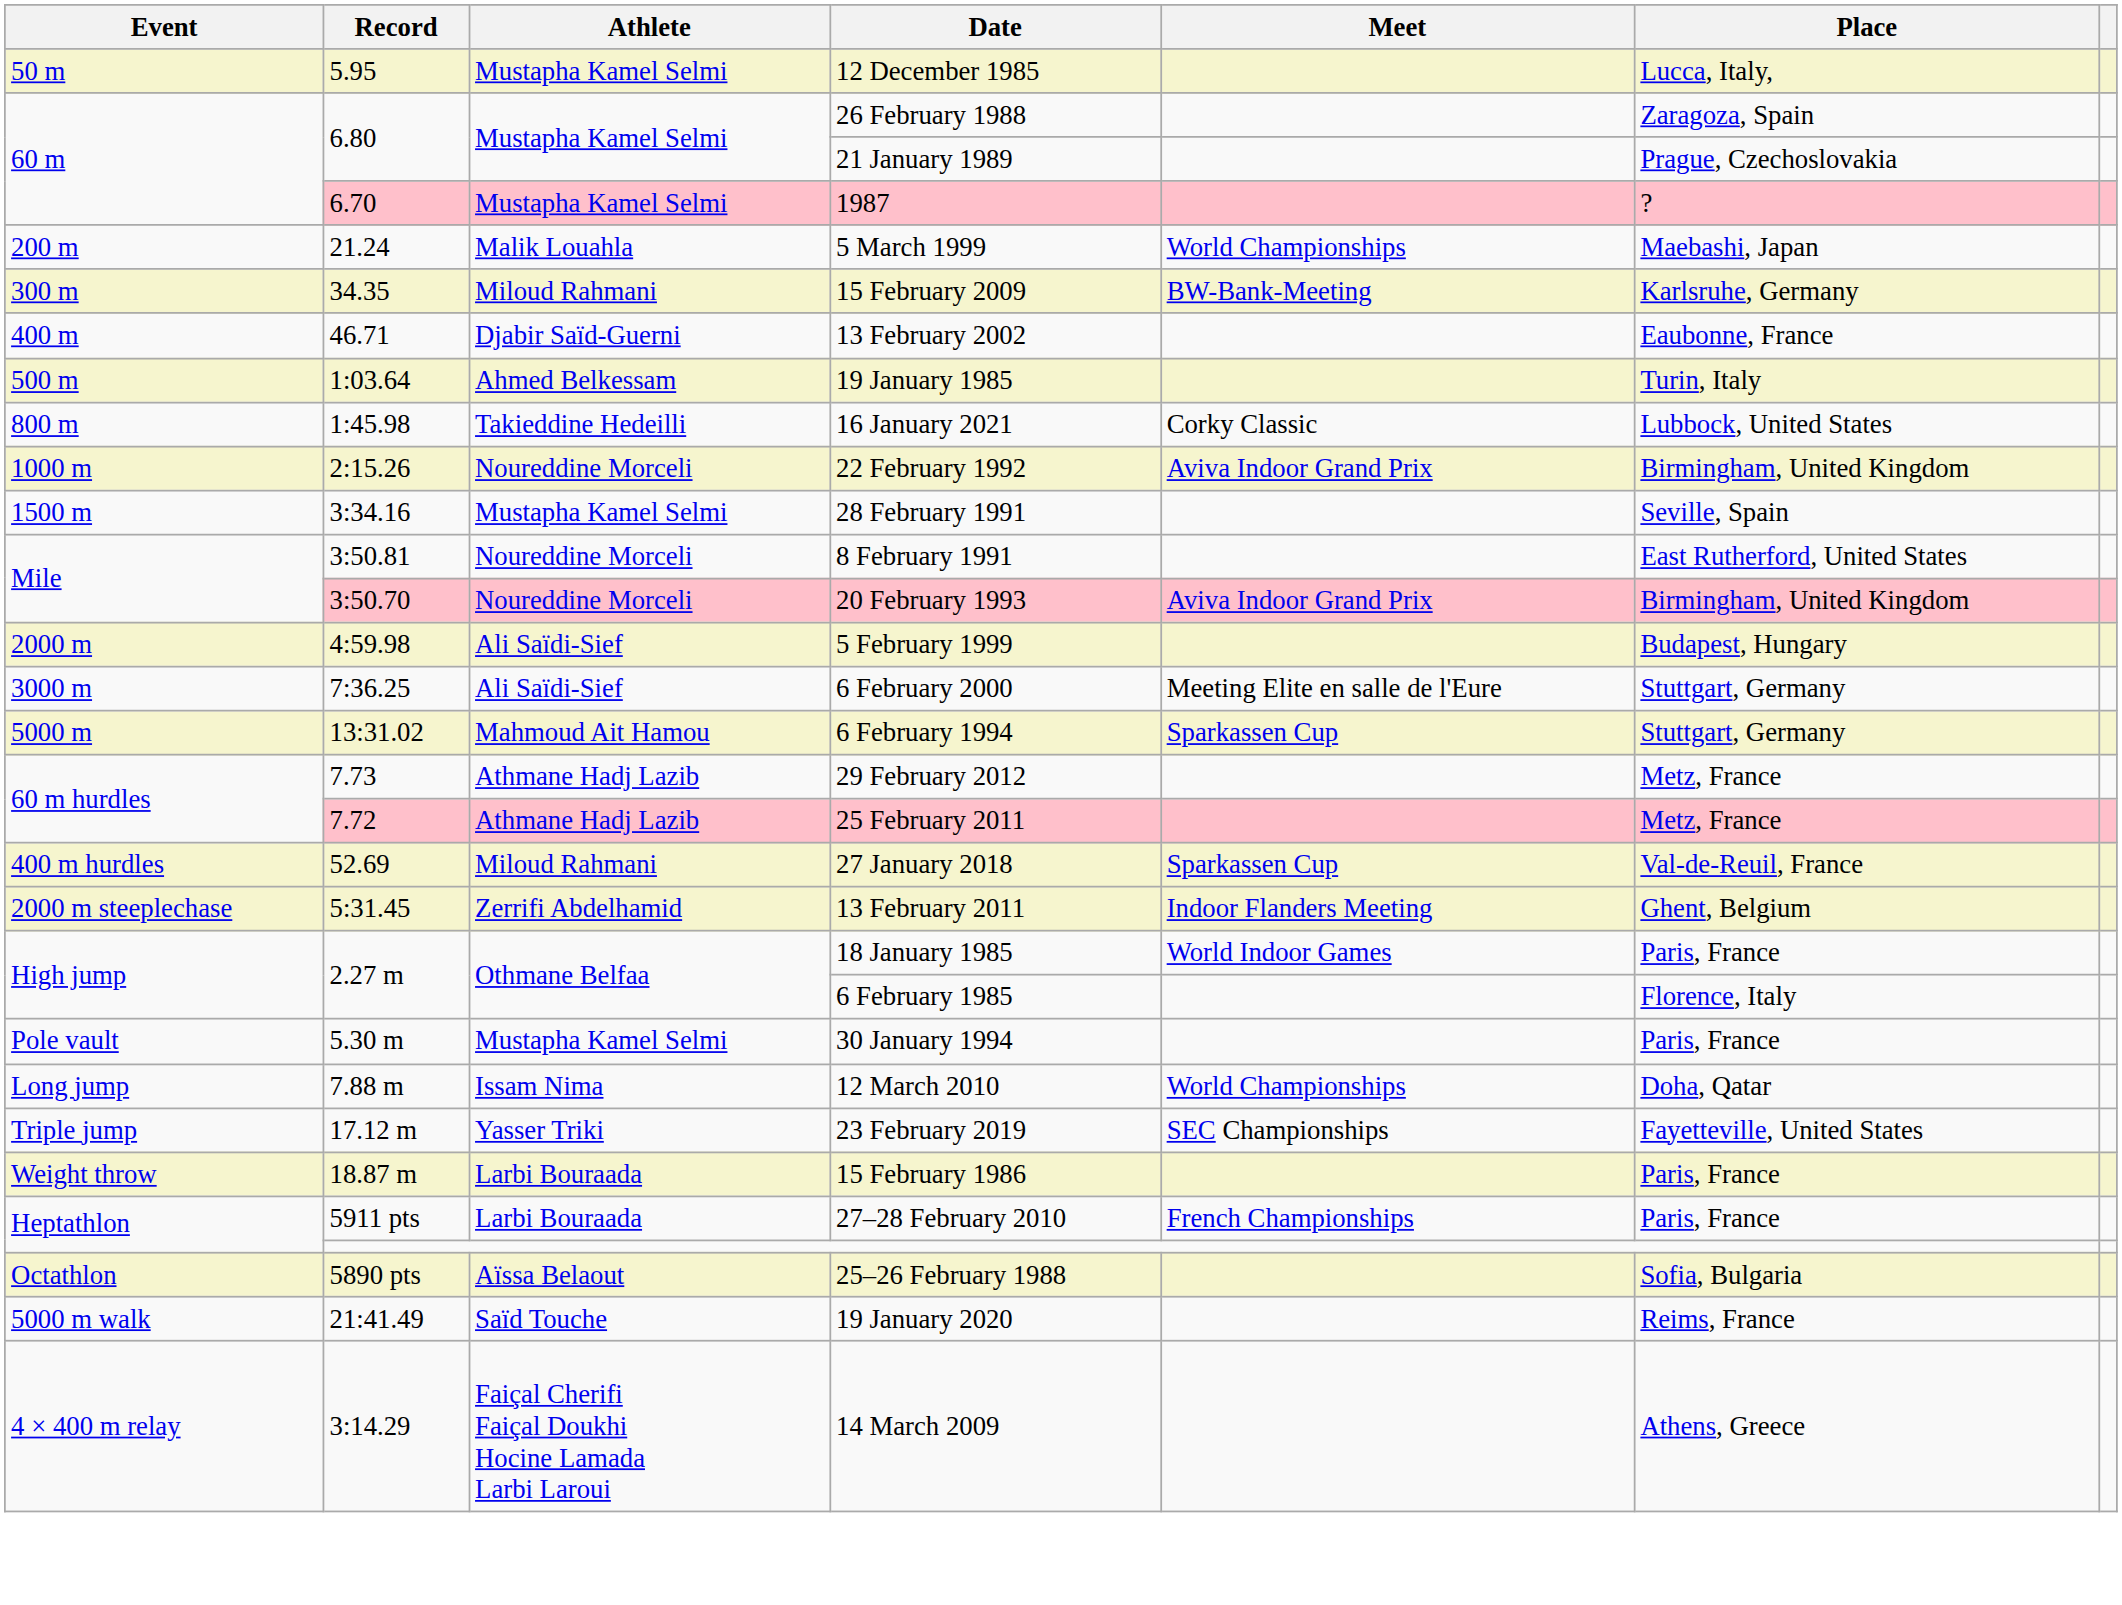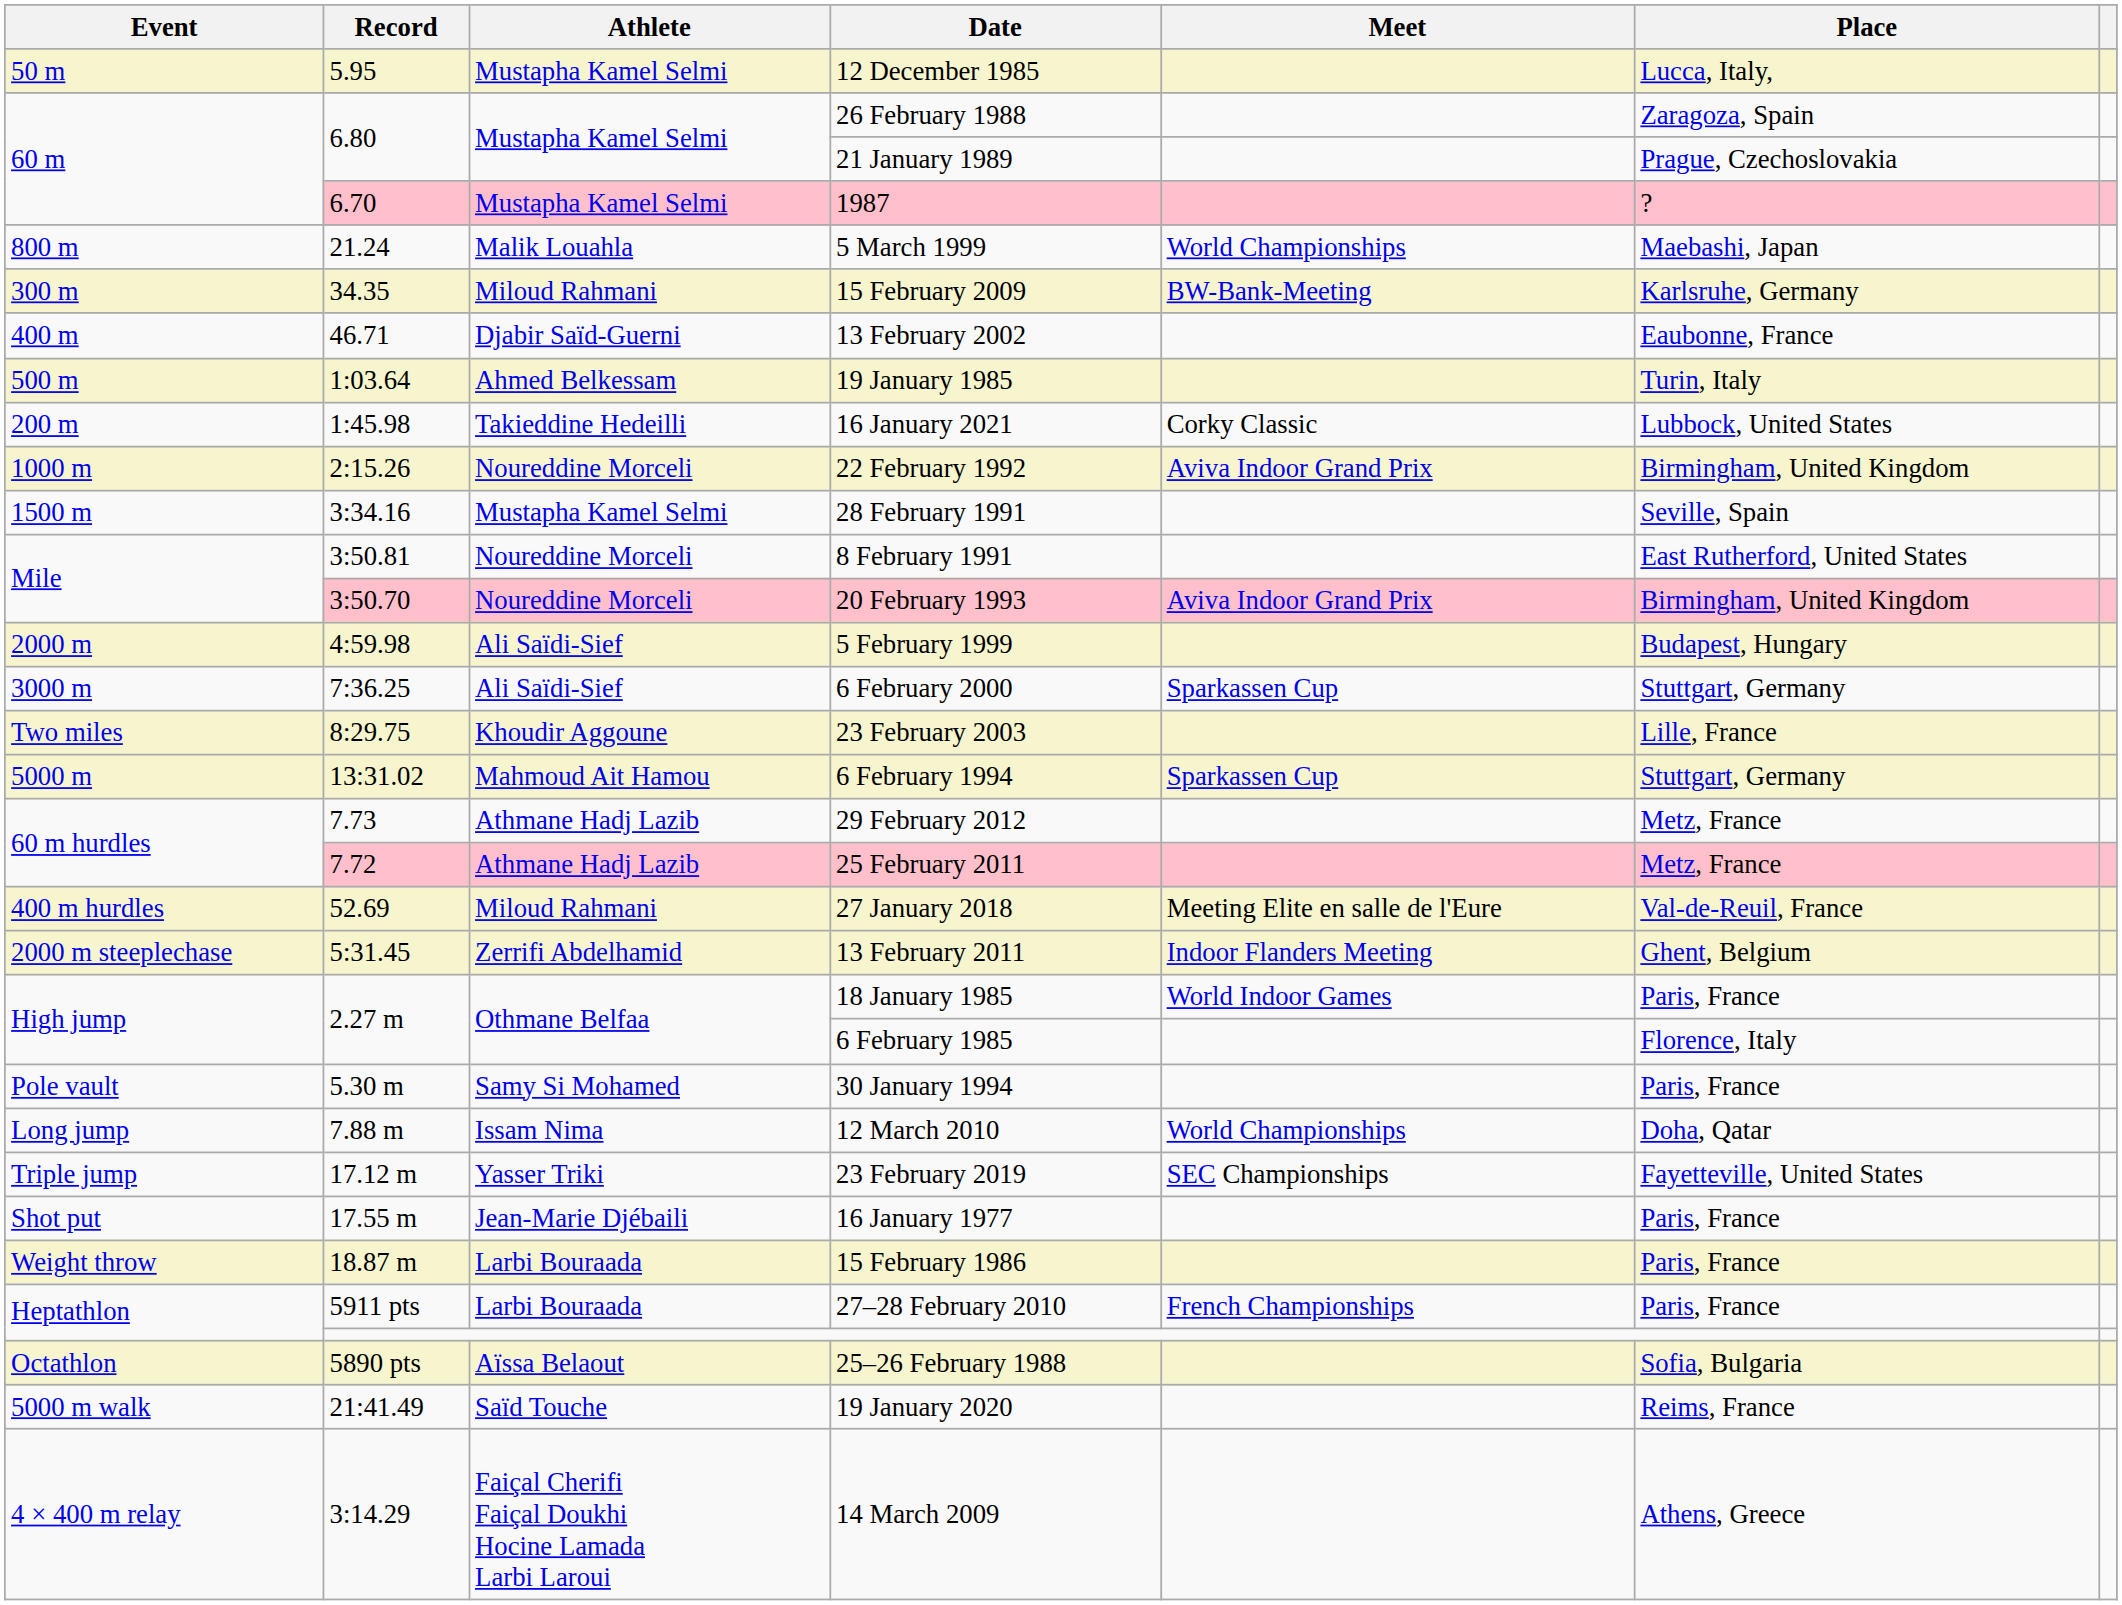 <table class="wikitable" style="font-size:95%; width: 95%;">
 <tr>
 <th>Event</th>
 <th>Record</th>
 <th>Athlete</th>
 <th>Date</th>
 <th>Meet</th>
 <th>Place</th>
 <th></th>
 </tr>
 <tr style="background:#f6F5CE;">
 <td><a href='#'>50 m</a></td>
 <td>5.95</td>
 <td><a href='#'>Mustapha Kamel Selmi</a></td>
 <td>12 December 1985</td>
 <td></td>
 <td><a href='#'>Lucca</a>, Italy,</td>
 <td></td>
 </tr>
 <tr>
 <td rowspan=3><a href='#'>60 m</a></td>
 <td rowspan=2>6.80</td>
 <td rowspan=2><a href='#'>Mustapha Kamel Selmi</a></td>
 <td>26 February 1988</td>
 <td></td>
 <td><a href='#'>Zaragoza</a>, Spain</td>
 <td></td>
 </tr>
 <tr>
 <td>21 January 1989</td>
 <td></td>
 <td><a href='#'>Prague</a>, Czechoslovakia</td>
 <td></td>
 </tr>
 <tr style="background:pink">
 <td>6.70</td>
 <td><a href='#'>Mustapha Kamel Selmi</a></td>
 <td>1987</td>
 <td></td>
 <td>?</td>
 <td></td>
 </tr>
 <tr>
-<td><a href='#'>200 m</a></td>
+<td><a href='#'>800 m</a></td>
 <td>21.24</td>
 <td><a href='#'>Malik Louahla</a></td>
 <td>5 March 1999</td>
 <td><a href='#'>World Championships</a></td>
 <td><a href='#'>Maebashi</a>, Japan</td>
 <td></td>
 </tr>
 <tr style="background:#f6F5CE;">
 <td><a href='#'>300 m</a></td>
 <td>34.35</td>
 <td><a href='#'>Miloud Rahmani</a></td>
 <td>15 February 2009</td>
 <td><a href='#'>BW-Bank-Meeting</a></td>
 <td><a href='#'>Karlsruhe</a>, Germany</td>
 <td></td>
 </tr>
 <tr>
 <td><a href='#'>400 m</a></td>
 <td>46.71</td>
 <td><a href='#'>Djabir Saïd-Guerni</a></td>
 <td>13 February 2002</td>
 <td></td>
 <td><a href='#'>Eaubonne</a>, France</td>
 <td></td>
 </tr>
 <tr style="background:#f6F5CE;">
 <td><a href='#'>500 m</a></td>
 <td>1:03.64</td>
 <td><a href='#'>Ahmed Belkessam</a></td>
 <td>19 January 1985</td>
 <td></td>
 <td><a href='#'>Turin</a>, Italy</td>
 <td></td>
 </tr>
 <tr>
-<td><a href='#'>800 m</a></td>
+<td><a href='#'>200 m</a></td>
 <td>1:45.98</td>
 <td><a href='#'>Takieddine Hedeilli</a></td>
 <td>16 January 2021</td>
 <td>Corky Classic</td>
 <td><a href='#'>Lubbock</a>, United States</td>
 <td></td>
 </tr>
 <tr style="background:#f6F5CE;">
 <td><a href='#'>1000 m</a></td>
 <td>2:15.26</td>
 <td><a href='#'>Noureddine Morceli</a></td>
 <td>22 February 1992</td>
 <td><a href='#'>Aviva Indoor Grand Prix</a></td>
 <td><a href='#'>Birmingham</a>, United Kingdom</td>
 <td></td>
 </tr>
 <tr>
 <td><a href='#'>1500 m</a></td>
 <td>3:34.16</td>
 <td><a href='#'>Mustapha Kamel Selmi</a></td>
 <td>28 February 1991</td>
 <td></td>
 <td><a href='#'>Seville</a>, Spain</td>
 <td></td>
 </tr>
 <tr>
 <td rowspan=2><a href='#'>Mile</a></td>
 <td>3:50.81</td>
 <td><a href='#'>Noureddine Morceli</a></td>
 <td>8 February 1991</td>
 <td></td>
 <td><a href='#'>East Rutherford</a>, United States</td>
 <td></td>
 </tr>
 <tr style="background:pink">
 <td>3:50.70</td>
 <td><a href='#'>Noureddine Morceli</a></td>
 <td>20 February 1993</td>
 <td><a href='#'>Aviva Indoor Grand Prix</a></td>
 <td><a href='#'>Birmingham</a>, United Kingdom</td>
 <td></td>
 </tr>
 <tr style="background:#f6F5CE;">
 <td><a href='#'>2000 m</a></td>
 <td>4:59.98</td>
 <td><a href='#'>Ali Saïdi-Sief</a></td>
 <td>5 February 1999 </td>
 <td></td>
 <td><a href='#'>Budapest</a>, Hungary </td>
 <td></td>
 </tr>
 <tr>
 <td><a href='#'>3000 m</a></td>
 <td>7:36.25 </td>
 <td><a href='#'>Ali Saïdi-Sief</a></td>
 <td>6 February 2000</td>
-<td>Meeting Elite en salle de l'Eure</td>
+<td><a href='#'>Sparkassen Cup</a></td>
 <td><a href='#'>Stuttgart</a>, Germany</td>
+<td></td>
+</tr>
+<tr style="background:#f6F5CE;">
+<td><a href='#'>Two miles</a></td>
+<td>8:29.75</td>
+<td><a href='#'>Khoudir Aggoune</a></td>
+<td>23 February 2003</td>
+<td></td>
+<td><a href='#'>Lille</a>, France</td>
 <td></td>
 </tr>
 <tr style="background:#f6F5CE;">
 <td><a href='#'>5000 m</a></td>
 <td>13:31.02</td>
 <td><a href='#'>Mahmoud Ait Hamou</a></td>
 <td>6 February 1994</td>
 <td><a href='#'>Sparkassen Cup</a></td>
 <td><a href='#'>Stuttgart</a>, Germany</td>
 <td></td>
 </tr>
 <tr>
 <td rowspan=2><a href='#'>60 m hurdles</a></td>
 <td>7.73</td>
 <td><a href='#'>Athmane Hadj Lazib</a></td>
 <td>29 February 2012</td>
 <td></td>
 <td><a href='#'>Metz</a>, France</td>
 <td></td>
 </tr>
 <tr style="background:pink">
 <td>7.72</td>
 <td><a href='#'>Athmane Hadj Lazib</a></td>
 <td>25 February 2011</td>
 <td></td>
 <td><a href='#'>Metz</a>, France</td>
 <td></td>
 </tr>
 <tr style="background:#f6F5CE;">
 <td><a href='#'>400 m hurdles</a></td>
 <td>52.69</td>
 <td><a href='#'>Miloud Rahmani</a></td>
 <td>27 January 2018</td>
-<td><a href='#'>Sparkassen Cup</a></td>
+<td>Meeting Elite en salle de l'Eure</td>
 <td><a href='#'>Val-de-Reuil</a>, France</td>
 <td></td>
 </tr>
 <tr style="background:#f6F5CE;">
 <td><a href='#'>2000 m steeplechase</a></td>
 <td>5:31.45</td>
 <td><a href='#'>Zerrifi Abdelhamid</a></td>
 <td>13 February 2011</td>
 <td><a href='#'>Indoor Flanders Meeting</a></td>
 <td><a href='#'>Ghent</a>, Belgium</td>
 <td></td>
 </tr>
 <tr>
 <td rowspan=2><a href='#'>High jump</a></td>
 <td rowspan=2>2.27 m</td>
 <td rowspan=2><a href='#'>Othmane Belfaa</a></td>
 <td>18 January 1985</td>
 <td><a href='#'>World Indoor Games</a></td>
 <td><a href='#'>Paris</a>, France</td>
 <td></td>
 </tr>
 <tr>
 <td>6 February 1985</td>
 <td></td>
 <td><a href='#'>Florence</a>, Italy</td>
 <td></td>
 </tr>
 <tr>
 <td><a href='#'>Pole vault</a></td>
 <td>5.30 m</td>
-<td><a href='#'>Mustapha Kamel Selmi</a></td>
+<td><a href='#'>Samy Si Mohamed</a></td>
 <td>30 January 1994</td>
 <td></td>
 <td><a href='#'>Paris</a>, France</td>
 <td></td>
 </tr>
 <tr>
 <td><a href='#'>Long jump</a></td>
 <td>7.88 m</td>
 <td><a href='#'>Issam Nima</a></td>
 <td>12 March 2010</td>
 <td><a href='#'>World Championships</a></td>
 <td><a href='#'>Doha</a>, Qatar</td>
 <td></td>
 </tr>
 <tr>
 <td><a href='#'>Triple jump</a></td>
 <td>17.12 m</td>
 <td><a href='#'>Yasser Triki</a></td>
 <td>23 February 2019</td>
 <td><a href='#'>SEC</a> Championships</td>
 <td><a href='#'>Fayetteville</a>, United States</td>
+<td></td>
+</tr>
+<tr>
+<td><a href='#'>Shot put</a></td>
+<td>17.55 m</td>
+<td><a href='#'>Jean-Marie Djébaili</a></td>
+<td>16 January 1977 </td>
+<td></td>
+<td><a href='#'>Paris</a>, France</td>
 <td></td>
 </tr>
 <tr style="background:#f6F5CE;">
 <td><a href='#'>Weight throw</a></td>
 <td>18.87 m</td>
 <td><a href='#'>Larbi Bouraada</a></td>
 <td>15 February 1986</td>
 <td></td>
 <td><a href='#'>Paris</a>, France</td>
 <td></td>
 </tr>
 <tr>
 <td rowspan=2><a href='#'>Heptathlon</a></td>
 <td>5911 pts</td>
 <td><a href='#'>Larbi Bouraada</a></td>
 <td>27–28 February 2010</td>
 <td><a href='#'>French Championships</a></td>
 <td><a href='#'>Paris</a>, France</td>
 <td></td>
 </tr>
 <tr>
 <td colspan=5></td>
 <td></td>
 </tr>
 <tr style="background:#f6F5CE;">
 <td><a href='#'>Octathlon</a></td>
 <td>5890 pts</td>
 <td><a href='#'>Aïssa Belaout</a></td>
 <td>25–26 February 1988</td>
 <td></td>
 <td><a href='#'>Sofia</a>, Bulgaria</td>
 <td></td>
 </tr>
 <tr>
 <td><a href='#'>5000 m walk</a></td>
 <td>21:41.49</td>
 <td><a href='#'>Saïd Touche</a></td>
 <td>19 January 2020</td>
 <td></td>
 <td><a href='#'>Reims</a>, France</td>
 <td></td>
 </tr>
 <tr>
 <td><a href='#'>4 × 400 m relay</a></td>
 <td>3:14.29</td>
 <td><br><a href='#'>Faiçal Cherifi</a><br><a href='#'>Faiçal Doukhi</a><br><a href='#'>Hocine Lamada</a><br><a href='#'>Larbi Laroui</a></td>
 <td>14 March 2009</td>
 <td></td>
 <td><a href='#'>Athens</a>, Greece</td>
 <td></td>
 </tr>
 </table>
